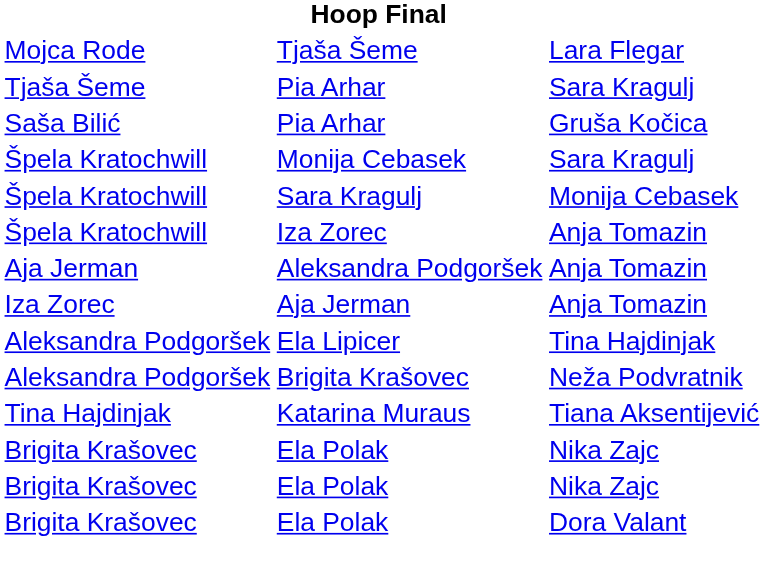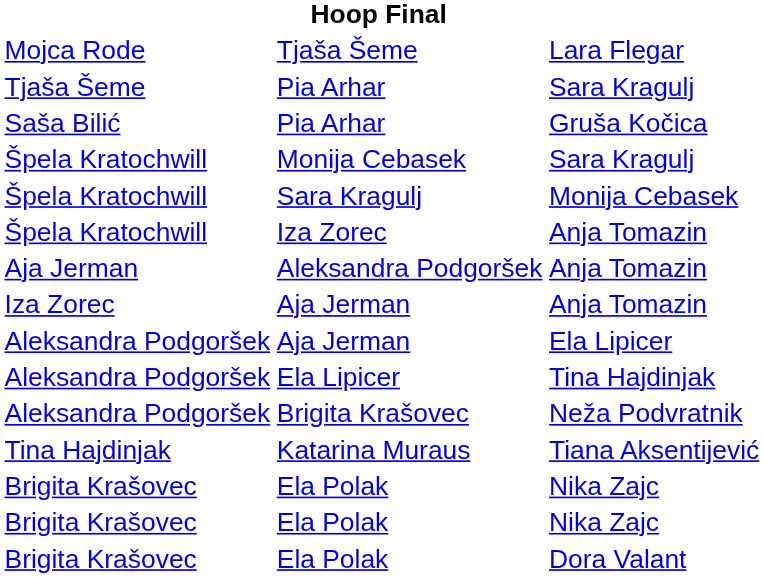 <table>
 <tr>
 <td colspan="4" align="center"><strong>Hoop Final</strong></td>
 </tr>
 <tr>
 <th scope=row style="text-align:left"><br></th>
 <td><a href='#'>Mojca Rode</a></td>
 <td><a href='#'>Tjaša Šeme</a></td>
 <td><a href='#'>Lara Flegar</a></td>
 </tr>
 <tr>
 <th scope=row style="text-align:left"><br></th>
 <td><a href='#'>Tjaša Šeme</a></td>
 <td><a href='#'>Pia Arhar</a></td>
 <td><a href='#'>Sara Kragulj</a></td>
 </tr>
 <tr>
 <th scope=row style="text-align:left"><br></th>
 <td><a href='#'>Saša Bilić</a></td>
 <td><a href='#'>Pia Arhar</a></td>
 <td><a href='#'>Gruša Kočica</a></td>
 </tr>
 <tr>
 <th scope=row style="text-align:left"><br></th>
 <td><a href='#'>Špela Kratochwill</a></td>
 <td><a href='#'>Monija Cebasek</a></td>
 <td><a href='#'>Sara Kragulj</a></td>
 </tr>
 <tr>
 <th scope=row style="text-align:left"><br></th>
 <td><a href='#'>Špela Kratochwill</a></td>
 <td><a href='#'>Sara Kragulj</a></td>
 <td><a href='#'>Monija Cebasek</a></td>
 </tr>
 <tr>
 <th scope=row style="text-align:left"><br></th>
 <td><a href='#'>Špela Kratochwill</a></td>
 <td><a href='#'>Iza Zorec</a></td>
 <td><a href='#'>Anja Tomazin</a></td>
 </tr>
 <tr>
 <th scope=row style="text-align:left"><br></th>
 <td><a href='#'>Aja Jerman</a></td>
 <td><a href='#'>Aleksandra Podgoršek</a></td>
 <td><a href='#'>Anja Tomazin</a></td>
 </tr>
 <tr>
 <th scope=row style="text-align:left"><br></th>
 <td><a href='#'>Iza Zorec</a></td>
 <td><a href='#'>Aja Jerman</a></td>
 <td><a href='#'>Anja Tomazin</a></td>
 </tr>
 <tr>
 <th scope=row style="text-align:left"><br></th>
 <td><a href='#'>Aleksandra Podgoršek</a></td>
+<td><a href='#'>Aja Jerman</a></td>
+<td><a href='#'>Ela Lipicer</a></td>
+</tr>
+<tr>
+<th scope=row style="text-align:left"><br></th>
+<td><a href='#'>Aleksandra Podgoršek</a></td>
 <td><a href='#'>Ela Lipicer</a></td>
 <td><a href='#'>Tina Hajdinjak</a></td>
 </tr>
 <tr>
 <th scope=row style="text-align:left"><br></th>
 <td><a href='#'>Aleksandra Podgoršek</a></td>
 <td><a href='#'>Brigita Krašovec</a></td>
 <td><a href='#'>Neža Podvratnik</a></td>
 </tr>
 <tr>
 <th scope=row style="text-align:left"><br></th>
 <td><a href='#'>Tina Hajdinjak</a></td>
 <td><a href='#'>Katarina Muraus</a></td>
 <td><a href='#'>Tiana Aksentijević</a></td>
 </tr>
 <tr>
 <th scope=row style="text-align:left"><br></th>
 <td><a href='#'>Brigita Krašovec</a></td>
 <td><a href='#'>Ela Polak</a></td>
 <td><a href='#'>Nika Zajc</a></td>
 </tr>
 <tr>
 <th scope=row style="text-align:left"><br></th>
 <td><a href='#'>Brigita Krašovec</a></td>
 <td><a href='#'>Ela Polak</a></td>
 <td><a href='#'>Nika Zajc</a></td>
 </tr>
 <tr>
 <th scope=row style="text-align:left"><br></th>
 <td><a href='#'>Brigita Krašovec</a></td>
 <td><a href='#'>Ela Polak</a></td>
 <td><a href='#'>Dora Valant</a></td>
 </tr>
 </table>
